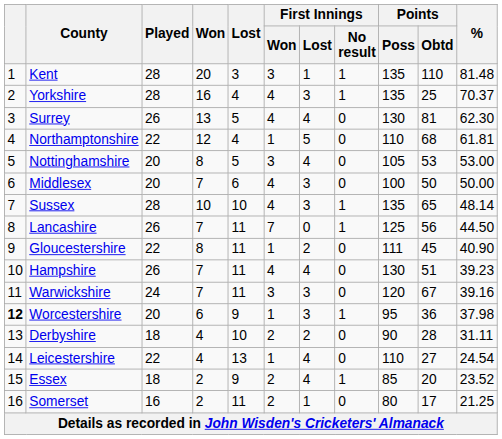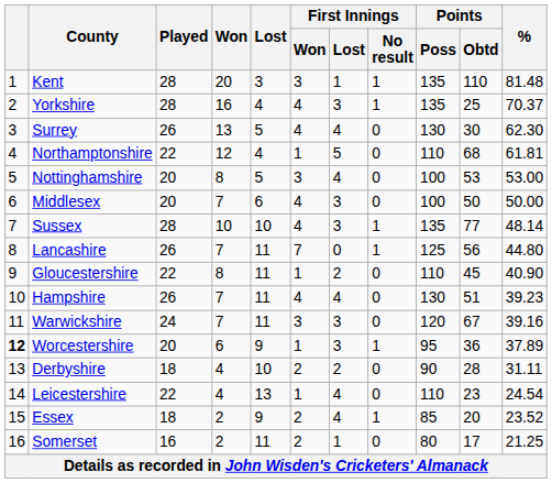 <table class="wikitable sortable">
 <tr>
 <th rowspan="2"></th>
 <th rowspan="2">County</th>
 <th rowspan="2">Played</th>
 <th rowspan="2">Won</th>
 <th rowspan="2">Lost</th>
 <th colspan="3">First Innings</th>
 <th colspan="2">Points</th>
 <th rowspan="2">%</th>
 </tr>
 <tr>
 <th>Won</th>
 <th>Lost</th>
 <th>No<br>result</th>
 <th>Poss</th>
 <th>Obtd</th>
 </tr>
 <tr>
 <td>1</td>
 <td><a href='#'>Kent</a></td>
 <td>28</td>
 <td>20</td>
 <td>3</td>
 <td>3</td>
 <td>1</td>
 <td>1</td>
 <td>135</td>
 <td>110</td>
 <td>81.48</td>
 </tr>
 <tr>
 <td>2</td>
 <td><a href='#'>Yorkshire</a></td>
 <td>28</td>
 <td>16</td>
 <td>4</td>
 <td>4</td>
 <td>3</td>
 <td>1</td>
 <td>135</td>
 <td>25</td>
 <td>70.37</td>
 </tr>
 <tr>
 <td>3</td>
 <td><a href='#'>Surrey</a></td>
 <td>26</td>
 <td>13</td>
 <td>5</td>
 <td>4</td>
 <td>4</td>
 <td>0</td>
 <td>130</td>
-<td>81</td>
+<td>30</td>
 <td>62.30</td>
 </tr>
 <tr>
 <td>4</td>
 <td><a href='#'>Northamptonshire</a></td>
 <td>22</td>
 <td>12</td>
 <td>4</td>
 <td>1</td>
 <td>5</td>
 <td>0</td>
 <td>110</td>
 <td>68</td>
 <td>61.81</td>
 </tr>
 <tr>
 <td>5</td>
 <td><a href='#'>Nottinghamshire</a></td>
 <td>20</td>
 <td>8</td>
 <td>5</td>
 <td>3</td>
 <td>4</td>
 <td>0</td>
-<td>105</td>
+<td>100</td>
 <td>53</td>
 <td>53.00</td>
 </tr>
 <tr>
 <td>6</td>
 <td><a href='#'>Middlesex</a></td>
 <td>20</td>
 <td>7</td>
 <td>6</td>
 <td>4</td>
 <td>3</td>
 <td>0</td>
 <td>100</td>
 <td>50</td>
 <td>50.00</td>
 </tr>
 <tr>
 <td>7</td>
 <td><a href='#'>Sussex</a></td>
 <td>28</td>
 <td>10</td>
 <td>10</td>
 <td>4</td>
 <td>3</td>
 <td>1</td>
 <td>135</td>
-<td>65</td>
+<td>77</td>
 <td>48.14</td>
 </tr>
 <tr>
 <td>8</td>
 <td><a href='#'>Lancashire</a></td>
 <td>26</td>
 <td>7</td>
 <td>11</td>
 <td>7</td>
 <td>0</td>
 <td>1</td>
 <td>125</td>
 <td>56</td>
-<td>44.50</td>
+<td>44.80</td>
 </tr>
 <tr>
 <td>9</td>
 <td><a href='#'>Gloucestershire</a></td>
 <td>22</td>
 <td>8</td>
 <td>11</td>
 <td>1</td>
 <td>2</td>
 <td>0</td>
-<td>111</td>
+<td>110</td>
 <td>45</td>
 <td>40.90</td>
 </tr>
 <tr>
 <td>10</td>
 <td><a href='#'>Hampshire</a></td>
 <td>26</td>
 <td>7</td>
 <td>11</td>
 <td>4</td>
 <td>4</td>
 <td>0</td>
 <td>130</td>
 <td>51</td>
 <td>39.23</td>
 </tr>
 <tr>
 <td>11</td>
 <td><a href='#'>Warwickshire</a></td>
 <td>24</td>
 <td>7</td>
 <td>11</td>
 <td>3</td>
 <td>3</td>
 <td>0</td>
 <td>120</td>
 <td>67</td>
 <td>39.16</td>
 </tr>
 <tr>
 <td><strong>12</strong></td>
 <td><a href='#'>Worcestershire</a></td>
 <td>20</td>
 <td>6</td>
 <td>9</td>
 <td>1</td>
 <td>3</td>
 <td>1</td>
 <td>95</td>
 <td>36</td>
-<td>37.98</td>
+<td>37.89</td>
 </tr>
 <tr>
 <td>13</td>
 <td><a href='#'>Derbyshire</a></td>
 <td>18</td>
 <td>4</td>
 <td>10</td>
 <td>2</td>
 <td>2</td>
 <td>0</td>
 <td>90</td>
 <td>28</td>
 <td>31.11</td>
 </tr>
 <tr>
 <td>14</td>
 <td><a href='#'>Leicestershire</a></td>
 <td>22</td>
 <td>4</td>
 <td>13</td>
 <td>1</td>
 <td>4</td>
 <td>0</td>
 <td>110</td>
-<td>27</td>
+<td>23</td>
 <td>24.54</td>
 </tr>
 <tr>
 <td>15</td>
 <td><a href='#'>Essex</a></td>
 <td>18</td>
 <td>2</td>
 <td>9</td>
 <td>2</td>
 <td>4</td>
 <td>1</td>
 <td>85</td>
 <td>20</td>
 <td>23.52</td>
 </tr>
 <tr>
 <td>16</td>
 <td><a href='#'>Somerset</a></td>
 <td>16</td>
 <td>2</td>
 <td>11</td>
 <td>2</td>
 <td>1</td>
 <td>0</td>
 <td>80</td>
 <td>17</td>
 <td>21.25</td>
 </tr>
 <tr>
 <th colspan="11">Details as recorded in <em><a href='#'>John Wisden's Cricketers' Almanack</a></em></th>
 </tr>
 </table>
